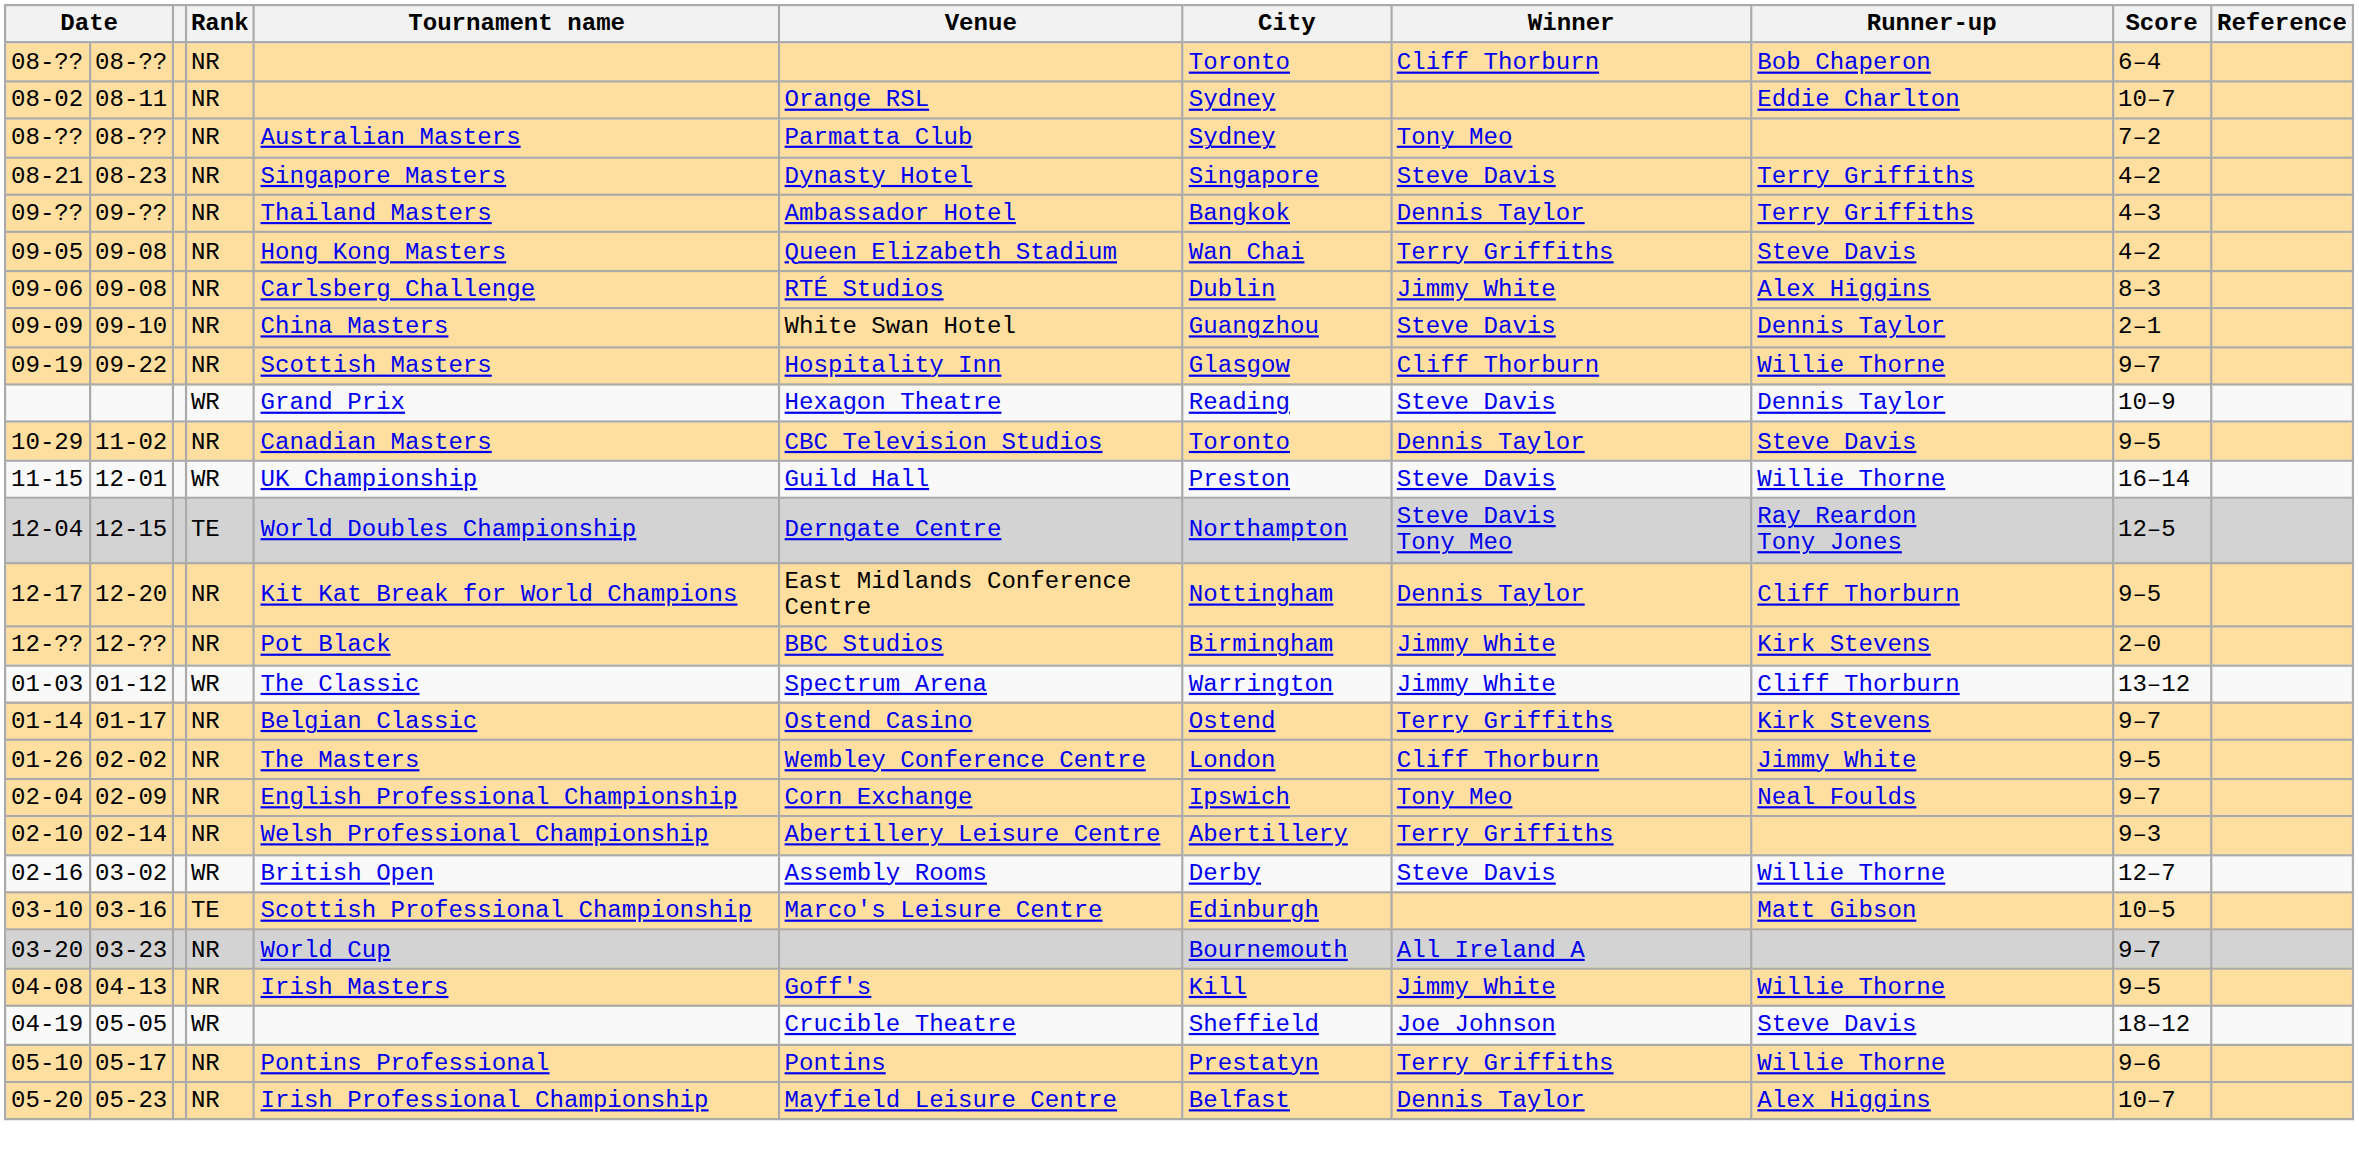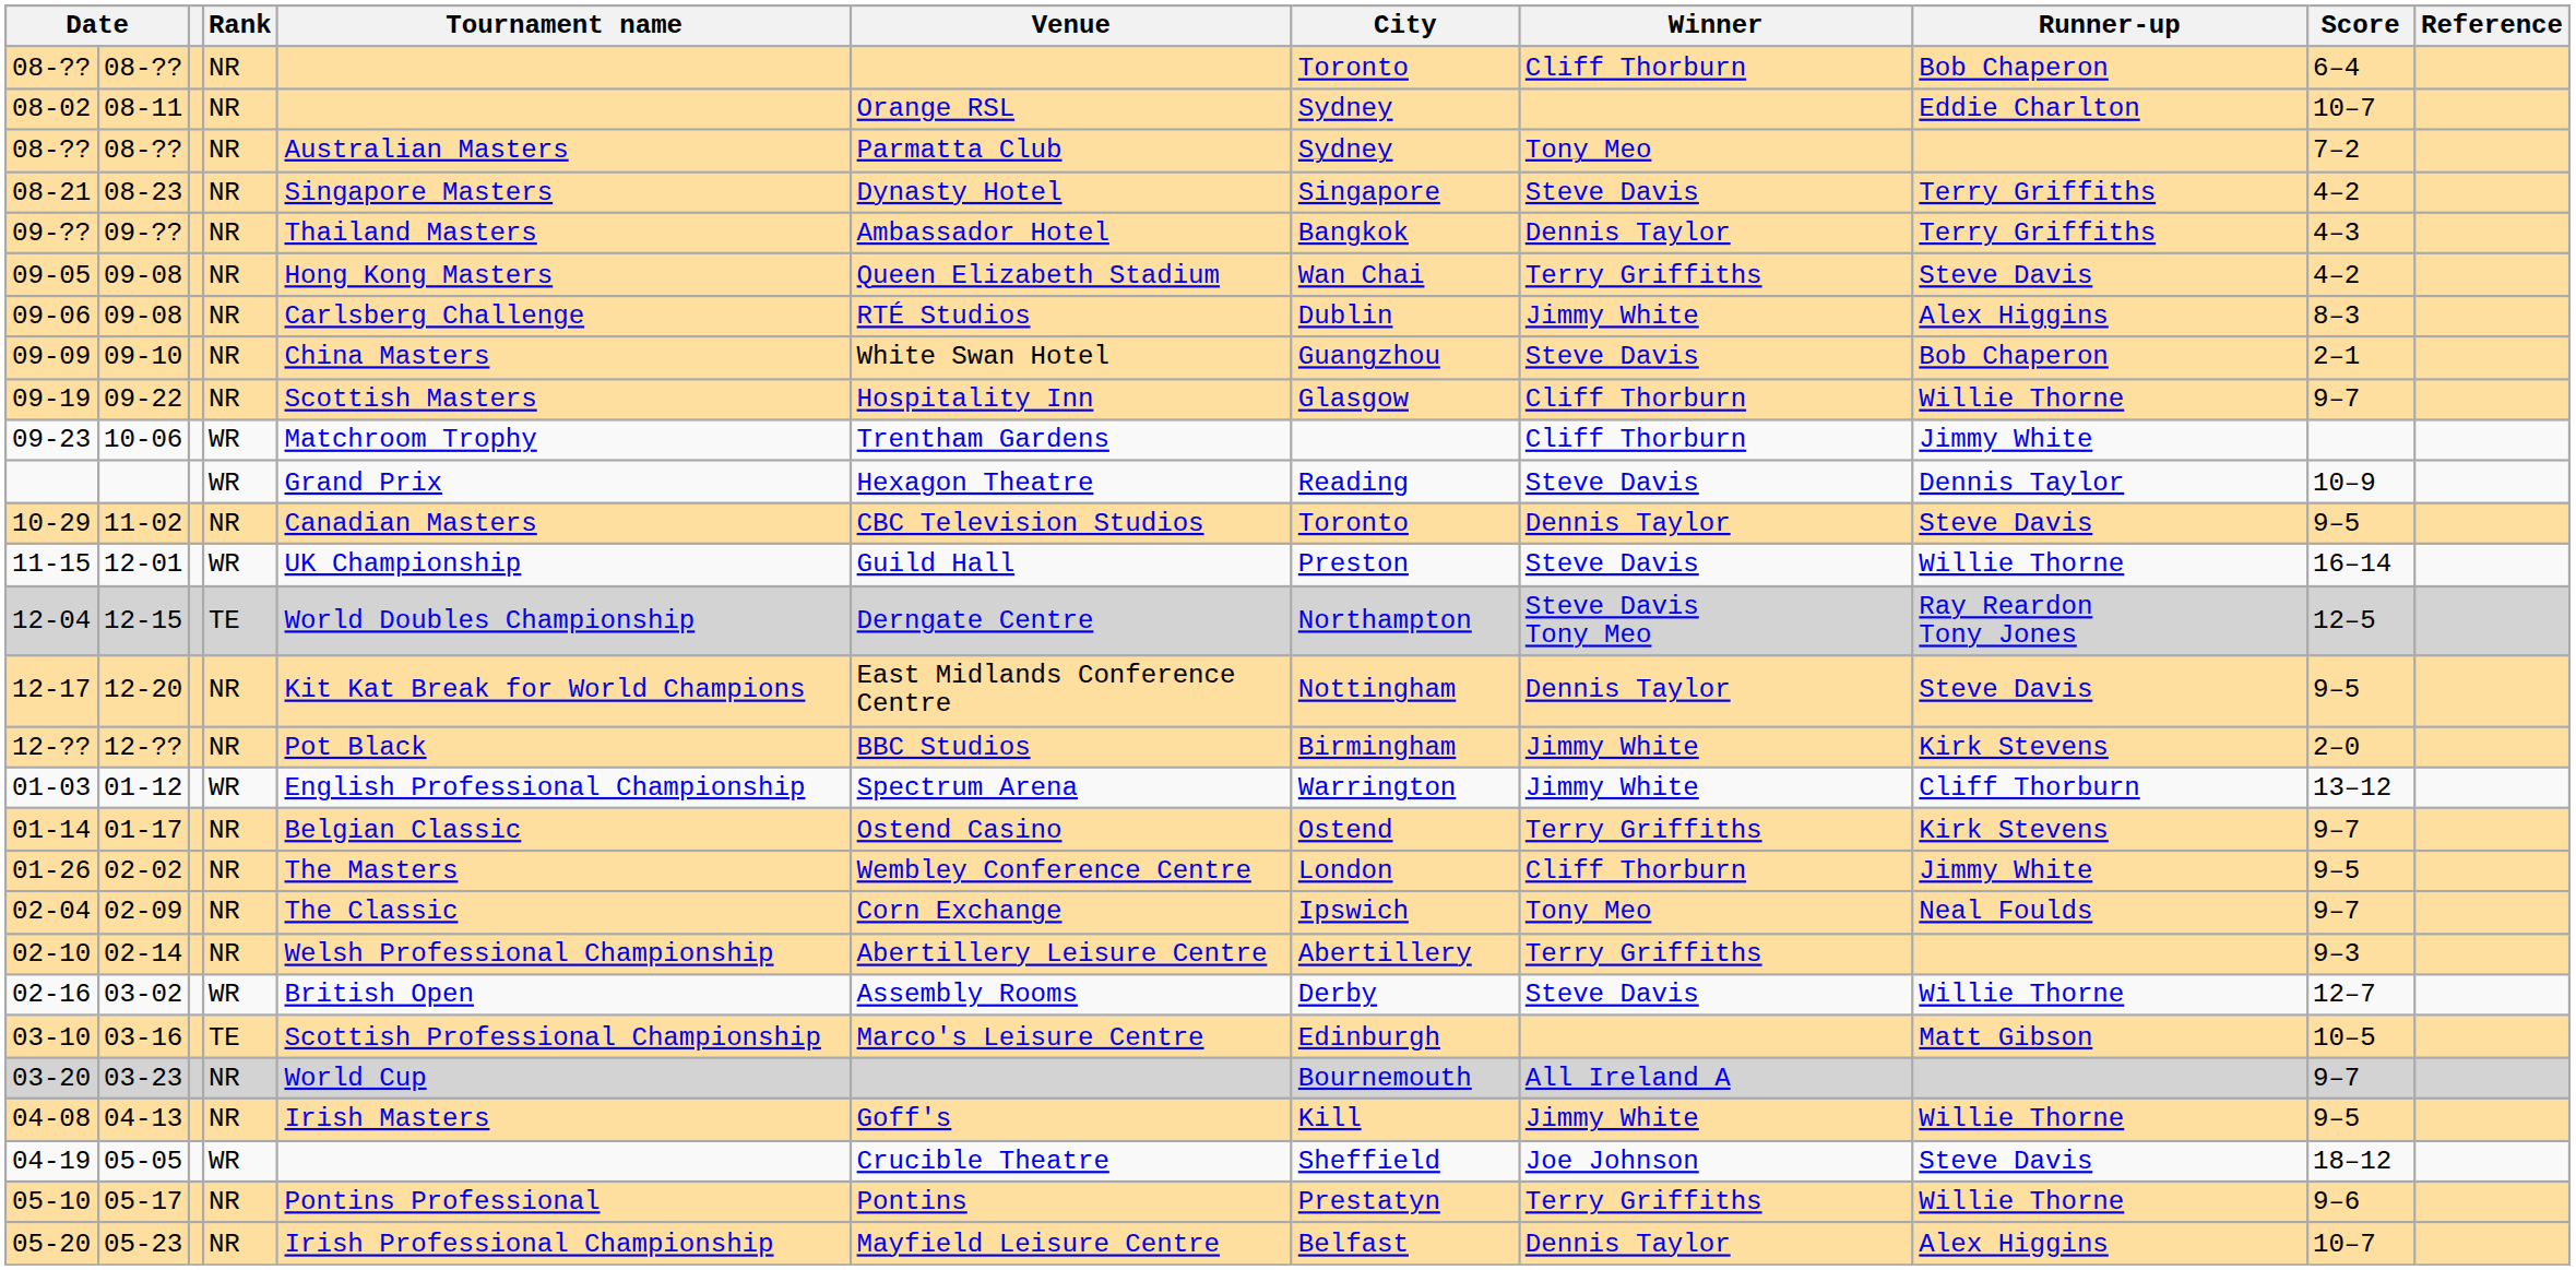 <table class="wikitable" style="font-size: 85%">
 <tr>
 <th colspan="2" width=40 align="center">Date</th>
 <th></th>
 <th>Rank</th>
 <th width=235>Tournament name</th>
 <th width=180>Venue</th>
 <th width=90>City</th>
 <th width=160>Winner</th>
 <th width=160>Runner-up</th>
 <th width=40>Score</th>
 <th width=20>Reference</th>
 </tr>
 <tr bgcolor="#ffdf9f">
 <td>08-??</td>
 <td>08-??</td>
 <td></td>
 <td>NR</td>
 <td></td>
 <td></td>
 <td><a href='#'>Toronto</a></td>
 <td> <a href='#'>Cliff Thorburn</a></td>
 <td> <a href='#'>Bob Chaperon</a></td>
 <td>6–4</td>
 <td></td>
 </tr>
 <tr bgcolor="#ffdf9f">
 <td>08-02</td>
 <td>08-11</td>
 <td></td>
 <td>NR</td>
 <td></td>
 <td><a href='#'>Orange RSL</a></td>
 <td><a href='#'>Sydney</a></td>
 <td></td>
 <td> <a href='#'>Eddie Charlton</a></td>
 <td>10–7</td>
 <td></td>
 </tr>
 <tr bgcolor="#ffdf9f">
 <td>08-??</td>
 <td>08-??</td>
 <td></td>
 <td>NR</td>
 <td><a href='#'>Australian Masters</a></td>
 <td><a href='#'>Parmatta Club</a></td>
 <td><a href='#'>Sydney</a></td>
 <td> <a href='#'>Tony Meo</a></td>
 <td></td>
 <td>7–2</td>
 <td></td>
 </tr>
 <tr bgcolor="#ffdf9f">
 <td>08-21</td>
 <td>08-23</td>
 <td></td>
 <td>NR</td>
 <td><a href='#'>Singapore Masters</a></td>
 <td><a href='#'>Dynasty Hotel</a></td>
 <td><a href='#'>Singapore</a></td>
 <td> <a href='#'>Steve Davis</a></td>
 <td> <a href='#'>Terry Griffiths</a></td>
 <td>4–2</td>
 <td></td>
 </tr>
 <tr bgcolor="#ffdf9f">
 <td>09-??</td>
 <td>09-??</td>
 <td></td>
 <td>NR</td>
 <td><a href='#'>Thailand Masters</a></td>
 <td><a href='#'>Ambassador Hotel</a></td>
 <td><a href='#'>Bangkok</a></td>
 <td> <a href='#'>Dennis Taylor</a></td>
 <td> <a href='#'>Terry Griffiths</a></td>
 <td>4–3</td>
 <td></td>
 </tr>
 <tr bgcolor="#ffdf9f">
 <td>09-05</td>
 <td>09-08</td>
 <td></td>
 <td>NR</td>
 <td><a href='#'>Hong Kong Masters</a></td>
 <td><a href='#'>Queen Elizabeth Stadium</a></td>
 <td><a href='#'>Wan Chai</a></td>
 <td> <a href='#'>Terry Griffiths</a></td>
 <td> <a href='#'>Steve Davis</a></td>
 <td>4–2</td>
 <td></td>
 </tr>
 <tr bgcolor="#ffdf9f">
 <td>09-06</td>
 <td>09-08</td>
 <td></td>
 <td>NR</td>
 <td><a href='#'>Carlsberg Challenge</a></td>
 <td><a href='#'>RTÉ Studios</a></td>
 <td><a href='#'>Dublin</a></td>
 <td> <a href='#'>Jimmy White</a></td>
 <td> <a href='#'>Alex Higgins</a></td>
 <td>8–3</td>
 <td></td>
 </tr>
 <tr bgcolor="#ffdf9f">
 <td>09-09</td>
 <td>09-10</td>
 <td></td>
 <td>NR</td>
 <td><a href='#'>China Masters</a></td>
 <td>White Swan Hotel</td>
 <td><a href='#'>Guangzhou</a></td>
 <td> <a href='#'>Steve Davis</a></td>
-<td> <a href='#'>Dennis Taylor</a></td>
+<td> <a href='#'>Bob Chaperon</a></td>
 <td>2–1</td>
 <td></td>
 </tr>
 <tr bgcolor="#ffdf9f">
 <td>09-19</td>
 <td>09-22</td>
 <td></td>
 <td>NR</td>
 <td><a href='#'>Scottish Masters</a></td>
 <td><a href='#'>Hospitality Inn</a></td>
 <td><a href='#'>Glasgow</a></td>
 <td> <a href='#'>Cliff Thorburn</a></td>
 <td> <a href='#'>Willie Thorne</a></td>
 <td>9–7</td>
+<td></td>
+</tr>
+<tr>
+<td>09-23</td>
+<td>10-06</td>
+<td></td>
+<td>WR</td>
+<td><a href='#'>Matchroom Trophy</a></td>
+<td><a href='#'>Trentham Gardens</a></td>
+<td></td>
+<td> <a href='#'>Cliff Thorburn</a></td>
+<td> <a href='#'>Jimmy White</a></td>
+<td></td>
 <td></td>
 </tr>
 <tr>
 <td></td>
 <td></td>
 <td></td>
 <td>WR</td>
 <td><a href='#'>Grand Prix</a></td>
 <td><a href='#'>Hexagon Theatre</a></td>
 <td><a href='#'>Reading</a></td>
 <td> <a href='#'>Steve Davis</a></td>
 <td> <a href='#'>Dennis Taylor</a></td>
 <td>10–9</td>
 <td></td>
 </tr>
 <tr bgcolor="#ffdf9f">
 <td>10-29</td>
 <td>11-02</td>
 <td></td>
 <td>NR</td>
 <td><a href='#'>Canadian Masters</a></td>
 <td><a href='#'>CBC Television Studios</a></td>
 <td><a href='#'>Toronto</a></td>
 <td> <a href='#'>Dennis Taylor</a></td>
 <td> <a href='#'>Steve Davis</a></td>
 <td>9–5</td>
 <td></td>
 </tr>
 <tr>
 <td>11-15</td>
 <td>12-01</td>
 <td></td>
 <td>WR</td>
 <td><a href='#'>UK Championship</a></td>
 <td><a href='#'>Guild Hall</a></td>
 <td><a href='#'>Preston</a></td>
 <td> <a href='#'>Steve Davis</a></td>
 <td> <a href='#'>Willie Thorne</a></td>
 <td>16–14</td>
 <td></td>
 </tr>
 <tr style="background:lightgray;">
 <td>12-04</td>
 <td>12-15</td>
 <td></td>
 <td>TE</td>
 <td><a href='#'>World Doubles Championship</a></td>
 <td><a href='#'>Derngate Centre</a></td>
 <td><a href='#'>Northampton</a></td>
 <td> <a href='#'>Steve Davis</a><br> <a href='#'>Tony Meo</a></td>
 <td> <a href='#'>Ray Reardon</a><br> <a href='#'>Tony Jones</a></td>
 <td>12–5</td>
 <td></td>
 </tr>
 <tr bgcolor="#ffdf9f">
 <td>12-17</td>
 <td>12-20</td>
 <td></td>
 <td>NR</td>
 <td><a href='#'>Kit Kat Break for World Champions</a></td>
 <td>East Midlands Conference Centre</td>
 <td><a href='#'>Nottingham</a></td>
 <td> <a href='#'>Dennis Taylor</a></td>
-<td> <a href='#'>Cliff Thorburn</a></td>
+<td> <a href='#'>Steve Davis</a></td>
 <td>9–5</td>
 <td></td>
 </tr>
 <tr bgcolor="#ffdf9f">
 <td>12-??</td>
 <td>12-??</td>
 <td></td>
 <td>NR</td>
 <td><a href='#'>Pot Black</a></td>
 <td><a href='#'>BBC Studios</a></td>
 <td><a href='#'>Birmingham</a></td>
 <td> <a href='#'>Jimmy White</a></td>
 <td> <a href='#'>Kirk Stevens</a></td>
 <td>2–0</td>
 <td></td>
 </tr>
 <tr>
 <td>01-03</td>
 <td>01-12</td>
 <td></td>
 <td>WR</td>
-<td><a href='#'>The Classic</a></td>
+<td><a href='#'>English Professional Championship</a></td>
 <td><a href='#'>Spectrum Arena</a></td>
 <td><a href='#'>Warrington</a></td>
 <td> <a href='#'>Jimmy White</a></td>
 <td> <a href='#'>Cliff Thorburn</a></td>
 <td>13–12</td>
 <td></td>
 </tr>
 <tr bgcolor="#ffdf9f">
 <td>01-14</td>
 <td>01-17</td>
 <td></td>
 <td>NR</td>
 <td><a href='#'>Belgian Classic</a></td>
 <td><a href='#'>Ostend Casino</a></td>
 <td><a href='#'>Ostend</a></td>
 <td> <a href='#'>Terry Griffiths</a></td>
 <td> <a href='#'>Kirk Stevens</a></td>
 <td>9–7</td>
 <td></td>
 </tr>
 <tr bgcolor="#ffdf9f">
 <td>01-26</td>
 <td>02-02</td>
 <td></td>
 <td>NR</td>
 <td><a href='#'>The Masters</a></td>
 <td><a href='#'>Wembley Conference Centre</a></td>
 <td><a href='#'>London</a></td>
 <td> <a href='#'>Cliff Thorburn</a></td>
 <td> <a href='#'>Jimmy White</a></td>
 <td>9–5</td>
 <td></td>
 </tr>
 <tr bgcolor="#ffdf9f">
 <td>02-04</td>
 <td>02-09</td>
 <td></td>
 <td>NR</td>
-<td><a href='#'>English Professional Championship</a></td>
+<td><a href='#'>The Classic</a></td>
 <td><a href='#'>Corn Exchange</a></td>
 <td><a href='#'>Ipswich</a></td>
 <td> <a href='#'>Tony Meo</a></td>
 <td> <a href='#'>Neal Foulds</a></td>
 <td>9–7</td>
 <td></td>
 </tr>
 <tr bgcolor="#ffdf9f">
 <td>02-10</td>
 <td>02-14</td>
 <td></td>
 <td>NR</td>
 <td><a href='#'>Welsh Professional Championship</a></td>
 <td><a href='#'>Abertillery Leisure Centre</a></td>
 <td><a href='#'>Abertillery</a></td>
 <td> <a href='#'>Terry Griffiths</a></td>
 <td></td>
 <td>9–3</td>
 <td></td>
 </tr>
 <tr>
 <td>02-16</td>
 <td>03-02</td>
 <td></td>
 <td>WR</td>
 <td><a href='#'>British Open</a></td>
 <td><a href='#'>Assembly Rooms</a></td>
 <td><a href='#'>Derby</a></td>
 <td> <a href='#'>Steve Davis</a></td>
 <td> <a href='#'>Willie Thorne</a></td>
 <td>12–7</td>
 <td></td>
 </tr>
 <tr bgcolor="#ffdf9f">
 <td>03-10</td>
 <td>03-16</td>
 <td></td>
 <td>TE</td>
 <td><a href='#'>Scottish Professional Championship</a></td>
 <td><a href='#'>Marco's Leisure Centre</a></td>
 <td><a href='#'>Edinburgh</a></td>
 <td></td>
 <td> <a href='#'>Matt Gibson</a></td>
 <td>10–5</td>
 <td></td>
 </tr>
 <tr style="background:lightgray;">
 <td>03-20</td>
 <td>03-23</td>
 <td></td>
 <td>NR</td>
 <td><a href='#'>World Cup</a></td>
 <td></td>
 <td><a href='#'>Bournemouth</a></td>
 <td> <a href='#'>All Ireland A</a></td>
 <td></td>
 <td>9–7</td>
 <td></td>
 </tr>
 <tr bgcolor="#ffdf9f">
 <td>04-08</td>
 <td>04-13</td>
 <td></td>
 <td>NR</td>
 <td><a href='#'>Irish Masters</a></td>
 <td><a href='#'>Goff's</a></td>
 <td><a href='#'>Kill</a></td>
 <td> <a href='#'>Jimmy White</a></td>
 <td> <a href='#'>Willie Thorne</a></td>
 <td>9–5</td>
 <td></td>
 </tr>
 <tr>
 <td>04-19</td>
 <td>05-05</td>
 <td></td>
 <td>WR</td>
 <td></td>
 <td><a href='#'>Crucible Theatre</a></td>
 <td><a href='#'>Sheffield</a></td>
 <td> <a href='#'>Joe Johnson</a></td>
 <td> <a href='#'>Steve Davis</a></td>
 <td>18–12</td>
 <td></td>
 </tr>
 <tr bgcolor="#ffdf9f">
 <td>05-10</td>
 <td>05-17</td>
 <td></td>
 <td>NR</td>
 <td><a href='#'>Pontins Professional</a></td>
 <td><a href='#'>Pontins</a></td>
 <td><a href='#'>Prestatyn</a></td>
 <td> <a href='#'>Terry Griffiths</a></td>
 <td> <a href='#'>Willie Thorne</a></td>
 <td>9–6</td>
 <td></td>
 </tr>
 <tr bgcolor="#ffdf9f">
 <td>05-20</td>
 <td>05-23</td>
 <td></td>
 <td>NR</td>
 <td><a href='#'>Irish Professional Championship</a></td>
 <td><a href='#'>Mayfield Leisure Centre</a></td>
 <td><a href='#'>Belfast</a></td>
 <td> <a href='#'>Dennis Taylor</a></td>
 <td> <a href='#'>Alex Higgins</a></td>
 <td>10–7</td>
 <td></td>
 </tr>
 </table>
